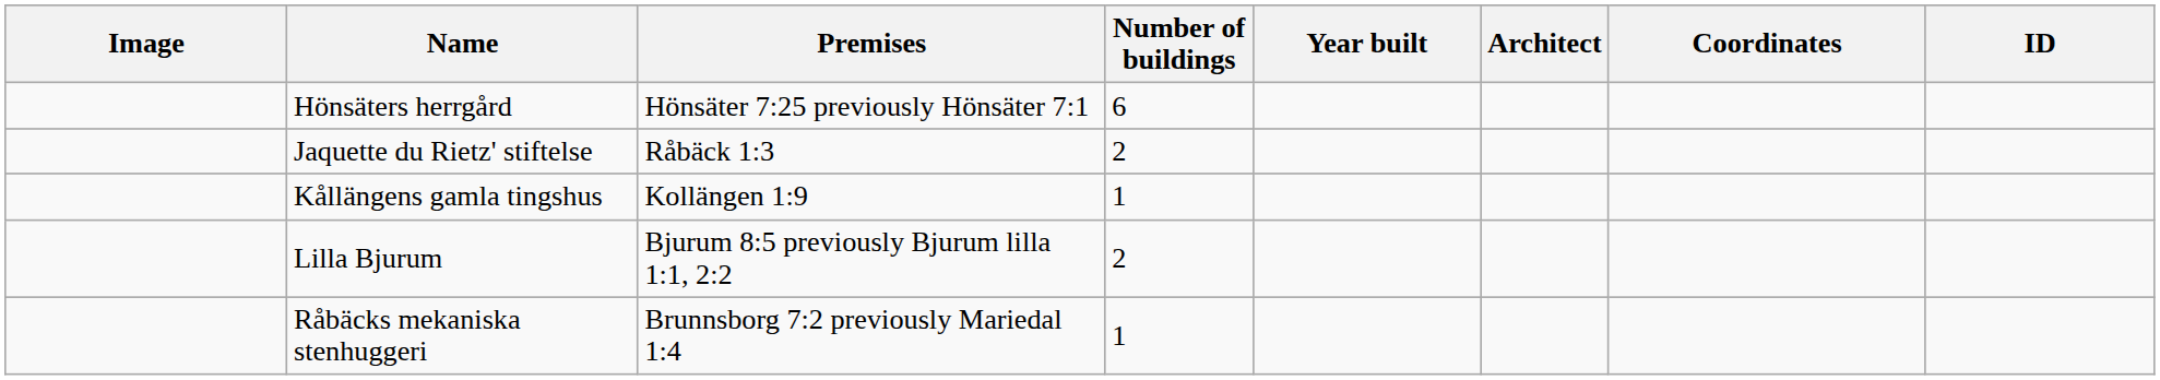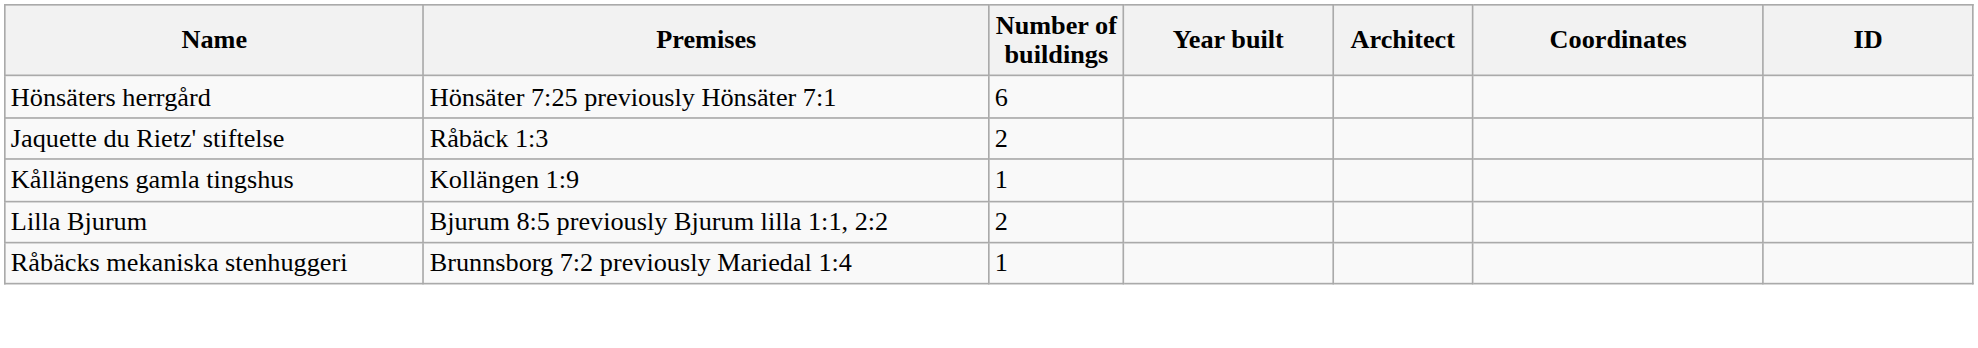 <table class="wikitable" width="95%">
 <tr>
-<th width="150">Image</th>
 <th>Name</th>
 <th>Premises</th>
 <th width="75">Number of<br>buildings</th>
 <th width="120">Year built</th>
 <th>Architect</th>
 <th width="170">Coordinates</th>
 <th width="120">ID</th>
 </tr>
 <tr>
-<td></td>
 <td Hönsäter>Hönsäters herrgård</td>
 <td>Hönsäter 7:25 previously Hönsäter 7:1</td>
 <td>6</td>
 <td></td>
 <td></td>
 <td></td>
 <td></td>
 </tr>
 <tr>
-<td></td>
 <td>Jaquette du Rietz' stiftelse</td>
 <td>Råbäck 1:3</td>
 <td>2</td>
 <td></td>
 <td></td>
 <td></td>
 <td></td>
 </tr>
 <tr>
-<td></td>
 <td>Kållängens gamla tingshus</td>
 <td>Kollängen 1:9</td>
 <td>1</td>
 <td></td>
 <td></td>
 <td></td>
 <td></td>
 </tr>
 <tr>
-<td></td>
 <td>Lilla Bjurum</td>
 <td>Bjurum 8:5 previously Bjurum lilla 1:1, 2:2</td>
 <td>2</td>
 <td></td>
 <td></td>
 <td></td>
 <td></td>
 </tr>
 <tr>
-<td></td>
 <td Råbäck>Råbäcks mekaniska stenhuggeri</td>
 <td>Brunnsborg 7:2 previously Mariedal 1:4</td>
 <td>1</td>
 <td></td>
 <td></td>
 <td></td>
 <td></td>
 </tr>
 </table>
